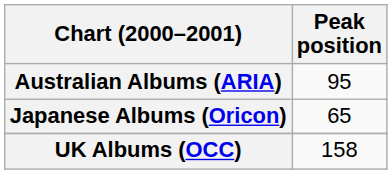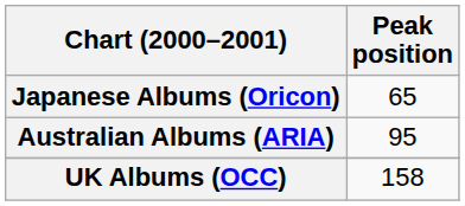 <table class="wikitable sortable plainrowheaders">
 <tr>
 <th scope="col">Chart (2000–2001)</th>
 <th scope="col">Peak<br>position</th>
 </tr>
 <tr>
+<th scope="row">Japanese Albums (<a href='#'>Oricon</a>)</th>
+<td align="center">65</td>
+</tr>
+<tr>
 <th scope="row">Australian Albums (<a href='#'>ARIA</a>)</th>
 <td align="center">95</td>
-</tr>
-<tr>
-<th scope="row">Japanese Albums (<a href='#'>Oricon</a>)</th>
-<td align="center">65</td>
 </tr>
 <tr>
 </tr>
 <tr>
 <th scope="row">UK Albums (<a href='#'>OCC</a>)</th>
 <td align="center">158</td>
 </tr>
 </table>
